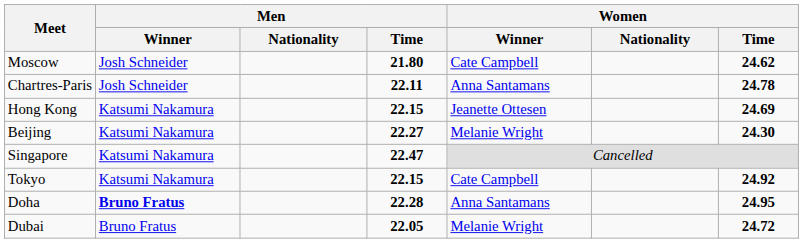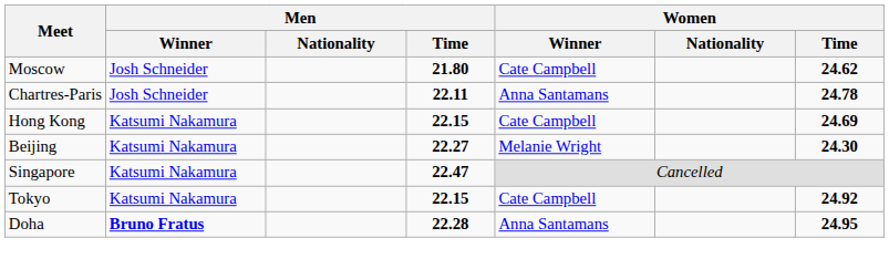 <table class="wikitable">
 <tr>
 <th rowspan="2">Meet</th>
 <th colspan="3">Men</th>
 <th colspan="3">Women</th>
 </tr>
 <tr>
 <th width=150>Winner</th>
 <th width=130>Nationality</th>
 <th width=80>Time</th>
 <th width=150>Winner</th>
 <th width=130>Nationality</th>
 <th width=80>Time</th>
 </tr>
 <tr>
 <td>Moscow</td>
 <td><a href='#'>Josh Schneider</a></td>
 <td></td>
 <td align=center><strong>21.80</strong></td>
 <td><a href='#'>Cate Campbell</a></td>
 <td></td>
 <td align=center><strong>24.62</strong></td>
 </tr>
 <tr>
 <td>Chartres-Paris</td>
 <td><a href='#'>Josh Schneider</a></td>
 <td></td>
 <td align=center><strong>22.11</strong></td>
 <td><a href='#'>Anna Santamans</a></td>
 <td></td>
 <td align=center><strong>24.78</strong></td>
 </tr>
 <tr>
 <td>Hong Kong</td>
 <td><a href='#'>Katsumi Nakamura</a></td>
 <td></td>
 <td align=center><strong>22.15</strong></td>
-<td><a href='#'>Jeanette Ottesen</a></td>
+<td><a href='#'>Cate Campbell</a></td>
 <td></td>
 <td align=center><strong>24.69</strong></td>
 </tr>
 <tr>
 <td>Beijing</td>
 <td><a href='#'>Katsumi Nakamura</a></td>
 <td></td>
 <td align=center><strong>22.27</strong></td>
 <td><a href='#'>Melanie Wright</a></td>
 <td></td>
 <td align=center><strong>24.30</strong></td>
 </tr>
 <tr>
 <td>Singapore</td>
 <td><a href='#'>Katsumi Nakamura</a></td>
 <td></td>
 <td align=center><strong>22.47</strong></td>
 <td colspan=3 align=center style="background:#dfdfdf"><em>Cancelled</em></td>
 </tr>
 <tr>
 <td>Tokyo</td>
 <td><a href='#'>Katsumi Nakamura</a></td>
 <td></td>
 <td align=center><strong>22.15</strong></td>
 <td><a href='#'>Cate Campbell</a></td>
 <td></td>
 <td align=center><strong>24.92</strong></td>
 </tr>
 <tr>
 <td>Doha</td>
 <td><strong><a href='#'>Bruno Fratus</a></strong></td>
 <td></td>
 <td align=center><strong>22.28</strong></td>
 <td><a href='#'>Anna Santamans</a></td>
 <td></td>
 <td align=center><strong>24.95</strong></td>
 </tr>
-<tr>
-<td>Dubai</td>
-<td><a href='#'>Bruno Fratus</a></td>
-<td></td>
-<td align=center><strong>22.05</strong></td>
-<td><a href='#'>Melanie Wright</a></td>
-<td></td>
-<td align=center><strong>24.72</strong></td>
-</tr>
 </table>
